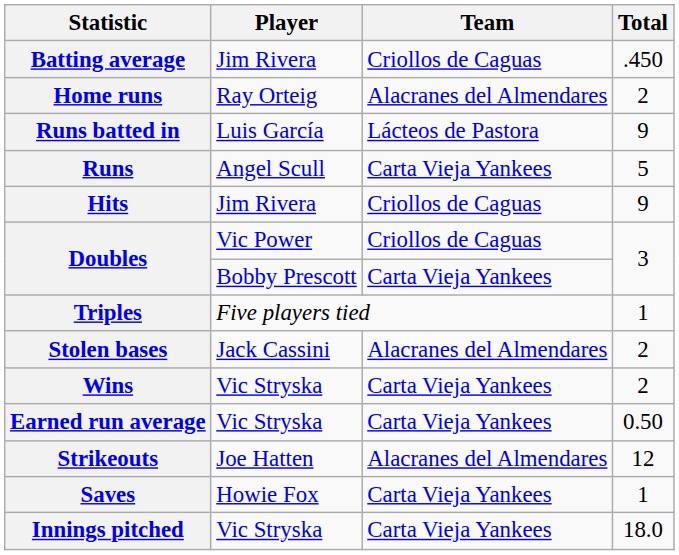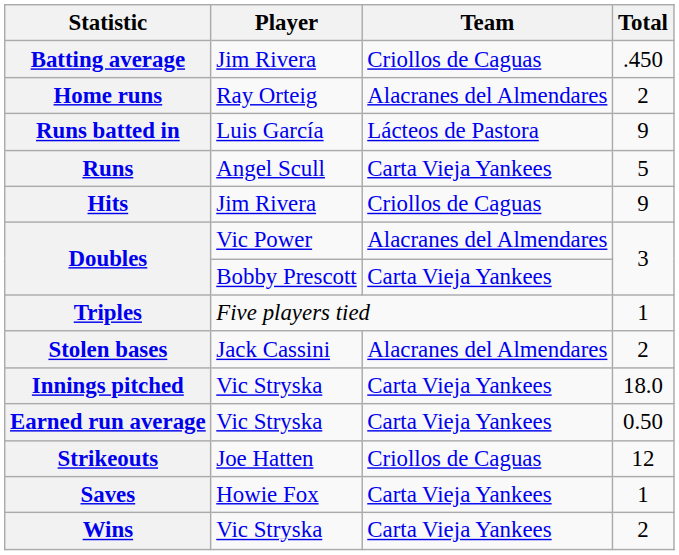 <table class="wikitable plainrowheaders">
 <tr>
 <th scope="col">Statistic</th>
 <th scope="col">Player</th>
 <th scope="col">Team</th>
 <th scope="col">Total</th>
 </tr>
 <tr>
 <th scope="row"><strong><a href='#'>Batting average</a></strong></th>
 <td> <a href='#'>Jim Rivera</a></td>
 <td> <a href='#'>Criollos de Caguas</a></td>
 <td align=center>.450</td>
 </tr>
 <tr>
 <th scope="row"><strong><a href='#'>Home runs</a></strong></th>
 <td> <a href='#'>Ray Orteig</a></td>
 <td> <a href='#'>Alacranes del Almendares</a></td>
 <td align=center>2</td>
 </tr>
 <tr>
 <th scope="row"><strong><a href='#'>Runs batted in</a></strong></th>
 <td> <a href='#'>Luis García</a></td>
 <td> <a href='#'>Lácteos de Pastora</a></td>
 <td align=center>9</td>
 </tr>
 <tr>
 <th scope="row"><strong><a href='#'>Runs</a></strong></th>
 <td> <a href='#'>Angel Scull</a></td>
 <td> <a href='#'>Carta Vieja Yankees</a></td>
 <td align=center>5</td>
 </tr>
 <tr>
 <th scope="row"><strong><a href='#'>Hits</a></strong></th>
 <td> <a href='#'>Jim Rivera</a></td>
 <td> <a href='#'>Criollos de Caguas</a></td>
 <td align=center>9</td>
 </tr>
 <tr>
 <th scope="row" rowspan=2><strong><a href='#'>Doubles</a></strong></th>
 <td> <a href='#'>Vic Power</a></td>
-<td> <a href='#'>Criollos de Caguas</a></td>
+<td> <a href='#'>Alacranes del Almendares</a></td>
 <td align=center rowspan=2>3</td>
 </tr>
 <tr>
 <td> <a href='#'>Bobby Prescott</a></td>
 <td> <a href='#'>Carta Vieja Yankees</a></td>
 </tr>
 <tr>
 <th scope="row"><strong><a href='#'>Triples</a></strong></th>
 <td colspan=2><em>Five players tied</em></td>
 <td align=center>1</td>
 </tr>
 <tr>
 <th scope="row"><strong><a href='#'>Stolen bases</a></strong></th>
 <td> <a href='#'>Jack Cassini</a></td>
 <td> <a href='#'>Alacranes del Almendares</a></td>
 <td align=center>2</td>
 </tr>
 <tr>
-<th scope="row"><strong><a href='#'>Wins</a></strong></th>
+<th scope="row"><strong><a href='#'>Innings pitched</a></strong></th>
 <td> <a href='#'>Vic Stryska</a></td>
 <td> <a href='#'>Carta Vieja Yankees</a></td>
-<td align=center>2</td>
+<td align=center>18.0</td>
 </tr>
 <tr>
 <th scope="row"><strong><a href='#'>Earned run average</a></strong></th>
 <td> <a href='#'>Vic Stryska</a></td>
 <td> <a href='#'>Carta Vieja Yankees</a></td>
 <td align=center>0.50</td>
 </tr>
 <tr>
 <th scope="row"><strong><a href='#'>Strikeouts</a></strong></th>
 <td> <a href='#'>Joe Hatten</a></td>
-<td> <a href='#'>Alacranes del Almendares</a></td>
+<td> <a href='#'>Criollos de Caguas</a></td>
 <td align=center>12</td>
 </tr>
 <tr>
 <th scope="row"><strong><a href='#'>Saves</a></strong></th>
 <td> <a href='#'>Howie Fox</a></td>
 <td> <a href='#'>Carta Vieja Yankees</a></td>
 <td align=center>1</td>
 </tr>
 <tr>
-<th scope="row"><strong><a href='#'>Innings pitched</a></strong></th>
+<th scope="row"><strong><a href='#'>Wins</a></strong></th>
 <td> <a href='#'>Vic Stryska</a></td>
 <td> <a href='#'>Carta Vieja Yankees</a></td>
-<td align=center>18.0</td>
+<td align=center>2</td>
 </tr>
 </table>
